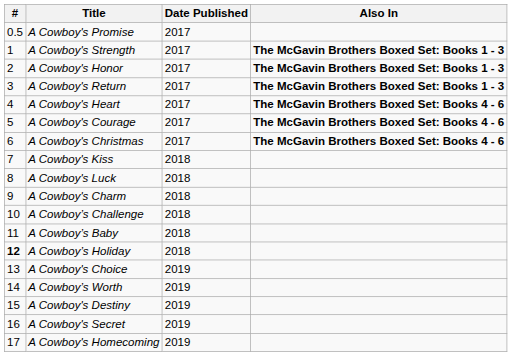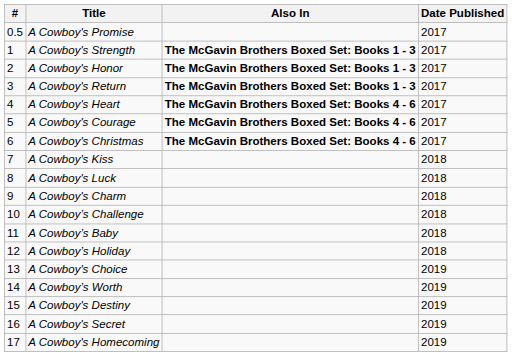 <table class="wikitable">
 <tr>
 <th>#</th>
 <th>Title</th>
+<th>Also In</th>
 <th>Date Published</th>
-<th>Also In</th>
 </tr>
 <tr>
 <td>0.5</td>
 <td><em>A Cowboy's Promise</em></td>
+<td></td>
 <td>2017</td>
-<td></td>
 </tr>
 <tr>
 <td>1</td>
 <td><em>A Cowboy's Strength</em></td>
+<td><strong>The McGavin Brothers Boxed Set: Books 1 - 3</strong></td>
 <td>2017</td>
-<td><strong>The McGavin Brothers Boxed Set: Books 1 - 3</strong></td>
 </tr>
 <tr>
 <td>2</td>
 <td><em>A Cowboy's Honor</em></td>
+<td><strong>The McGavin Brothers Boxed Set: Books 1 - 3</strong></td>
 <td>2017</td>
-<td><strong>The McGavin Brothers Boxed Set: Books 1 - 3</strong></td>
 </tr>
 <tr>
 <td>3</td>
 <td><em>A Cowboy's Return</em></td>
+<td><strong>The McGavin Brothers Boxed Set: Books 1 - 3</strong></td>
 <td>2017</td>
-<td><strong>The McGavin Brothers Boxed Set: Books 1 - 3</strong></td>
 </tr>
 <tr>
 <td>4</td>
 <td><em>A Cowboy's Heart</em></td>
+<td><strong>The McGavin Brothers Boxed Set: Books 4 - 6</strong></td>
 <td>2017</td>
-<td><strong>The McGavin Brothers Boxed Set: Books 4 - 6</strong></td>
 </tr>
 <tr>
 <td>5</td>
 <td><em>A Cowboy's Courage</em></td>
+<td><strong>The McGavin Brothers Boxed Set: Books 4 - 6</strong></td>
 <td>2017</td>
-<td><strong>The McGavin Brothers Boxed Set: Books 4 - 6</strong></td>
 </tr>
 <tr>
 <td>6</td>
 <td><em>A Cowboy's Christmas</em></td>
+<td><strong>The McGavin Brothers Boxed Set: Books 4 - 6</strong></td>
 <td>2017</td>
-<td><strong>The McGavin Brothers Boxed Set: Books 4 - 6</strong></td>
 </tr>
 <tr>
 <td>7</td>
 <td><em>A Cowboy's Kiss</em></td>
+<td></td>
 <td>2018</td>
-<td></td>
 </tr>
 <tr>
 <td>8</td>
 <td><em>A Cowboy's Luck</em></td>
+<td></td>
 <td>2018</td>
-<td></td>
 </tr>
 <tr>
 <td>9</td>
 <td><em>A Cowboy's Charm</em></td>
+<td></td>
 <td>2018</td>
-<td></td>
 </tr>
 <tr>
 <td>10</td>
 <td><em>A Cowboy’s Challenge</em></td>
+<td></td>
 <td>2018</td>
-<td></td>
 </tr>
 <tr>
 <td>11</td>
 <td><em>A Cowboy’s Baby</em></td>
+<td></td>
 <td>2018</td>
-<td></td>
 </tr>
 <tr>
-<td><strong>12</strong></td>
+<td>12</td>
 <td><em>A Cowboy’s Holiday</em></td>
+<td></td>
 <td>2018</td>
-<td></td>
 </tr>
 <tr>
 <td>13</td>
 <td><em>A Cowboy's Choice</em></td>
+<td></td>
 <td>2019</td>
-<td></td>
 </tr>
 <tr>
 <td>14</td>
 <td><em>A Cowboy’s Worth</em></td>
+<td></td>
 <td>2019</td>
-<td></td>
 </tr>
 <tr>
 <td>15</td>
 <td><em>A Cowboy's Destiny</em></td>
+<td></td>
 <td>2019</td>
-<td></td>
 </tr>
 <tr>
 <td>16</td>
 <td><em>A Cowboy's Secret</em></td>
+<td></td>
 <td>2019</td>
-<td></td>
 </tr>
 <tr>
 <td>17</td>
 <td><em>A Cowboy's Homecoming</em></td>
+<td></td>
 <td>2019</td>
-<td></td>
 </tr>
 </table>
